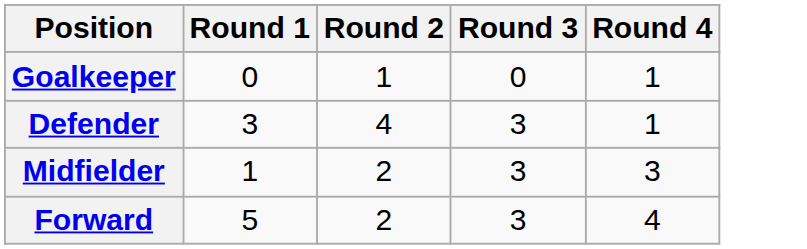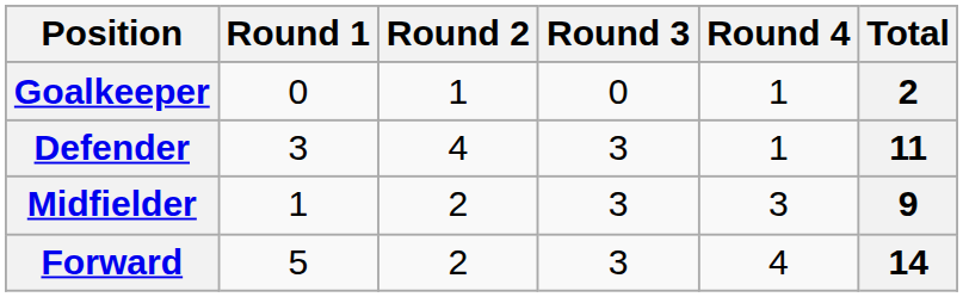 <table class="wikitable sortable" style="text-align:center">
 <tr>
 <th>Position</th>
 <th>Round 1</th>
 <th>Round 2</th>
 <th>Round 3</th>
 <th>Round 4</th>
+<th>Total</th>
 </tr>
 <tr>
 <th><a href='#'>Goalkeeper</a></th>
 <td>0</td>
 <td>1</td>
 <td>0</td>
 <td>1</td>
+<td style="background:#f2f2f2;text-align:center"><strong>2</strong></td>
 </tr>
 <tr>
 <th><a href='#'>Defender</a></th>
 <td>3</td>
 <td>4</td>
 <td>3</td>
 <td>1</td>
+<td style="background:#f2f2f2;text-align:center"><strong>11</strong></td>
 </tr>
 <tr>
 <th><a href='#'>Midfielder</a></th>
 <td>1</td>
 <td>2</td>
 <td>3</td>
 <td>3</td>
+<td style="background:#f2f2f2;text-align:center"><strong>9</strong></td>
 </tr>
 <tr>
 <th><a href='#'>Forward</a></th>
 <td>5</td>
 <td>2</td>
 <td>3</td>
 <td>4</td>
+<td style="background:#f2f2f2;text-align:center"><strong>14</strong></td>
 </tr>
 </table>
